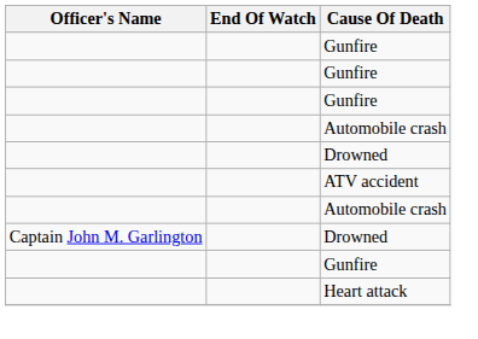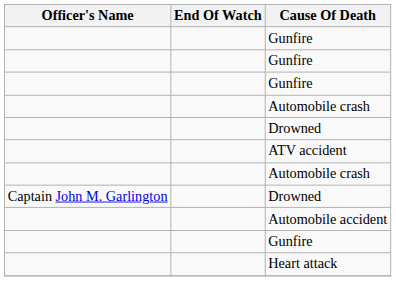 <table class="wikitable">
 <tr>
 <th>Officer's Name</th>
 <th>End Of Watch</th>
 <th>Cause Of Death</th>
 </tr>
 <tr>
 <td></td>
 <td></td>
 <td>Gunfire</td>
 </tr>
 <tr>
 <td></td>
 <td></td>
 <td>Gunfire</td>
 </tr>
 <tr>
 <td></td>
 <td></td>
 <td>Gunfire</td>
 </tr>
 <tr>
 <td></td>
 <td></td>
 <td>Automobile crash</td>
 </tr>
 <tr>
 <td></td>
 <td></td>
 <td>Drowned</td>
 </tr>
 <tr>
 <td></td>
 <td></td>
 <td>ATV accident</td>
 </tr>
 <tr>
 <td></td>
 <td></td>
 <td>Automobile crash</td>
 </tr>
 <tr>
 <td>Captain <a href='#'>John M. Garlington</a></td>
 <td></td>
 <td>Drowned</td>
 </tr>
 <tr>
 <td></td>
 <td></td>
+<td>Automobile accident</td>
+</tr>
+<tr>
+<td></td>
+<td></td>
 <td>Gunfire</td>
 </tr>
 <tr>
 <td></td>
 <td></td>
 <td>Heart attack</td>
 </tr>
 <tr>
 </tr>
 </table>
